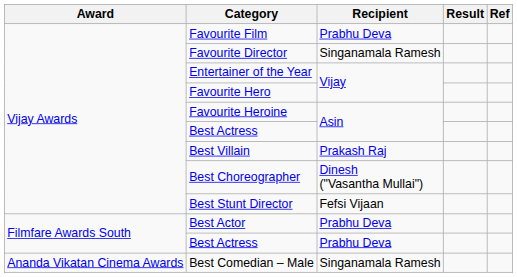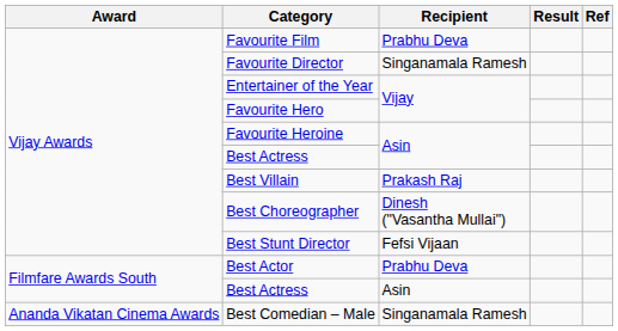 <table class="wikitable">
 <tr>
 <th>Award</th>
 <th>Category</th>
 <th>Recipient</th>
 <th>Result</th>
 <th>Ref</th>
 </tr>
 <tr>
 <td rowspan="9"><a href='#'>Vijay Awards</a></td>
 <td><a href='#'>Favourite Film</a></td>
 <td><a href='#'>Prabhu Deva</a></td>
 <td></td>
 <td></td>
 </tr>
 <tr>
 <td><a href='#'>Favourite Director</a></td>
 <td>Singanamala Ramesh</td>
 <td></td>
 <td></td>
 </tr>
 <tr>
 <td><a href='#'>Entertainer of the Year</a></td>
 <td rowspan="2"><a href='#'>Vijay</a></td>
 <td></td>
 <td></td>
 </tr>
 <tr>
 <td><a href='#'>Favourite Hero</a></td>
 <td></td>
 <td></td>
 </tr>
 <tr>
 <td><a href='#'>Favourite Heroine</a></td>
 <td rowspan="2"><a href='#'>Asin</a></td>
 <td></td>
 <td></td>
 </tr>
 <tr>
 <td><a href='#'>Best Actress</a></td>
 <td></td>
 <td></td>
 </tr>
 <tr>
 <td><a href='#'>Best Villain</a></td>
 <td><a href='#'>Prakash Raj</a></td>
 <td></td>
 <td></td>
 </tr>
 <tr>
 <td><a href='#'>Best Choreographer</a></td>
 <td><a href='#'>Dinesh</a><br>("Vasantha Mullai")</td>
 <td></td>
 <td></td>
 </tr>
 <tr>
 <td><a href='#'>Best Stunt Director</a></td>
 <td>Fefsi Vijaan</td>
 <td></td>
 <td></td>
 </tr>
 <tr>
 <td rowspan="2"><a href='#'>Filmfare Awards South</a></td>
 <td><a href='#'>Best Actor</a></td>
 <td><a href='#'>Prabhu Deva</a></td>
 <td></td>
 <td></td>
 </tr>
 <tr>
 <td><a href='#'>Best Actress</a></td>
-<td><a href='#'>Prabhu Deva</a></td>
+<td>Asin</td>
 <td></td>
 <td></td>
 </tr>
 <tr>
 <td rowspan="1"><a href='#'>Ananda Vikatan Cinema Awards</a></td>
 <td>Best Comedian – Male</td>
 <td>Singanamala Ramesh</td>
 <td></td>
 <td></td>
 </tr>
 </table>
